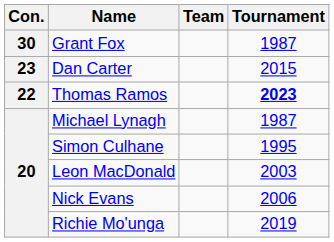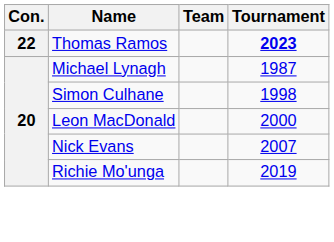 <table class="wikitable">
 <tr>
 <th>Con.</th>
 <th>Name</th>
 <th>Team</th>
 <th>Tournament</th>
-</tr>
-<tr>
-<th>30</th>
-<td><a href='#'>Grant Fox</a></td>
-<td></td>
-<td align=center><a href='#'>1987</a></td>
-</tr>
-<tr>
-<th>23</th>
-<td><a href='#'>Dan Carter</a></td>
-<td></td>
-<td align=center><a href='#'>2015</a></td>
 </tr>
 <tr>
 <th>22</th>
 <td><a href='#'>Thomas Ramos</a></td>
 <td></td>
 <td align=center><strong><a href='#'>2023</a></strong></td>
 </tr>
 <tr>
 <th rowspan="5">20</th>
 <td><a href='#'>Michael Lynagh</a></td>
 <td></td>
 <td align=center><a href='#'>1987</a></td>
 </tr>
 <tr>
 <td><a href='#'>Simon Culhane</a></td>
 <td></td>
-<td align=center><a href='#'>1995</a></td>
+<td align=center><a href='#'>1998</a></td>
 </tr>
 <tr>
 <td><a href='#'>Leon MacDonald</a></td>
 <td></td>
-<td align=center><a href='#'>2003</a></td>
+<td align=center><a href='#'>2000</a></td>
 </tr>
 <tr>
 <td><a href='#'>Nick Evans</a></td>
 <td></td>
-<td align=center><a href='#'>2006</a></td>
+<td align=center><a href='#'>2007</a></td>
 </tr>
 <tr>
 <td><a href='#'>Richie Mo'unga</a></td>
 <td></td>
 <td align=center><a href='#'>2019</a></td>
 </tr>
 </table>
